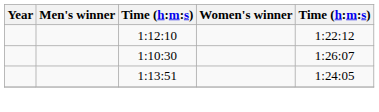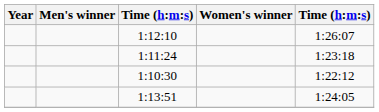 <table class="wikitable sortable" style="text-align:center">
 <tr>
 <th>Year</th>
 <th class=unsortable>Men's winner</th>
 <th>Time (<a href='#'>h</a>:<a href='#'>m</a>:<a href='#'>s</a>)</th>
 <th class=unsortable>Women's winner</th>
 <th>Time (<a href='#'>h</a>:<a href='#'>m</a>:<a href='#'>s</a>)</th>
 </tr>
 <tr>
 <td></td>
 <td align=left></td>
 <td>1:12:10</td>
 <td align=left></td>
-<td>1:22:12</td>
+<td>1:26:07</td>
+</tr>
+<tr>
+<td></td>
+<td align=left></td>
+<td>1:11:24</td>
+<td align=left></td>
+<td>1:23:18</td>
 </tr>
 <tr>
 <td></td>
 <td align=left></td>
 <td>1:10:30</td>
 <td align=left></td>
-<td>1:26:07</td>
+<td>1:22:12</td>
 </tr>
 <tr>
 <td></td>
 <td align=left></td>
 <td>1:13:51</td>
 <td align=left></td>
 <td>1:24:05</td>
 </tr>
 <tr>
 </tr>
 </table>
